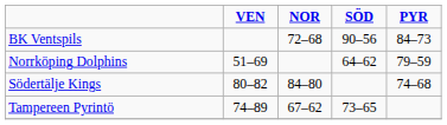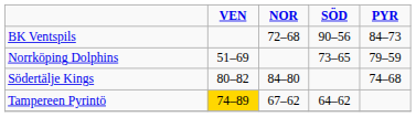 <table class="wikitable" style="font-size: 90%; text-align: center">
 <tr>
 <td width=220></td>
 <td width=50><strong><a href='#'>VEN</a></strong></td>
 <td width=50><strong><a href='#'>NOR</a></strong></td>
 <td width=50><strong><a href='#'>SÖD</a></strong></td>
 <td width=50><strong><a href='#'>PYR</a></strong></td>
 </tr>
 <tr>
 <td align=left> <a href='#'>BK Ventspils</a></td>
 <td></td>
 <td>72–68</td>
 <td>90–56</td>
 <td>84–73</td>
 </tr>
 <tr>
 <td align=left> <a href='#'>Norrköping Dolphins</a></td>
 <td>51–69</td>
 <td></td>
-<td>64–62</td>
+<td>73–65</td>
 <td>79–59</td>
 </tr>
 <tr>
 <td align=left> <a href='#'>Södertälje Kings</a></td>
 <td>80–82</td>
 <td>84–80</td>
 <td></td>
 <td>74–68</td>
 </tr>
 <tr>
 <td align=left> <a href='#'>Tampereen Pyrintö</a></td>
-<td>74–89</td>
+<td style="background: gold;">74–89</td>
 <td>67–62</td>
-<td>73–65</td>
+<td>64–62</td>
 <td></td>
 </tr>
 <tr>
 </tr>
 </table>
